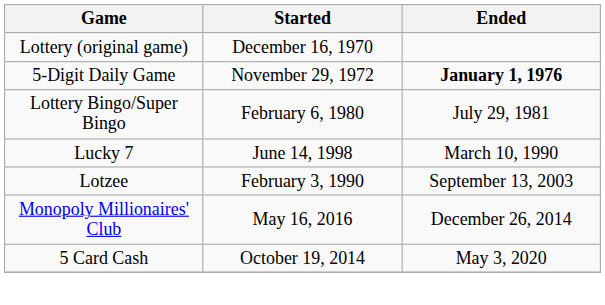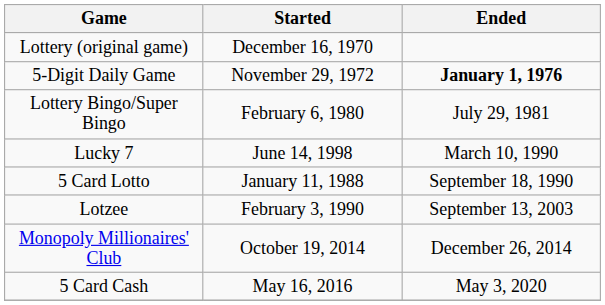 <table class="wikitable sortable" style="text-align:center">
 <tr>
 <th width=170>Game</th>
 <th width=170>Started</th>
 <th width=170>Ended</th>
 </tr>
 <tr>
 <td>Lottery (original game)</td>
 <td>December 16, 1970</td>
 <td></td>
 </tr>
 <tr>
 <td>5-Digit Daily Game</td>
 <td>November 29, 1972</td>
 <td><strong>January 1, 1976</strong></td>
 </tr>
 <tr>
 <td>Lottery Bingo/Super Bingo</td>
 <td>February 6, 1980</td>
 <td>July 29, 1981</td>
 </tr>
 <tr>
 <td>Lucky 7</td>
 <td>June 14, 1998</td>
 <td>March 10, 1990</td>
 </tr>
 <tr>
+<td>5 Card Lotto</td>
+<td>January 11, 1988</td>
+<td>September 18, 1990</td>
+</tr>
+<tr>
 <td>Lotzee</td>
 <td>February 3, 1990</td>
 <td>September 13, 2003</td>
 </tr>
 <tr>
 <td><a href='#'>Monopoly Millionaires' Club</a></td>
-<td>May 16, 2016</td>
+<td>October 19, 2014</td>
 <td>December 26, 2014</td>
 </tr>
 <tr>
 <td>5 Card Cash</td>
-<td>October 19, 2014</td>
+<td>May 16, 2016</td>
 <td>May 3, 2020</td>
 </tr>
 <tr>
 </tr>
 </table>
